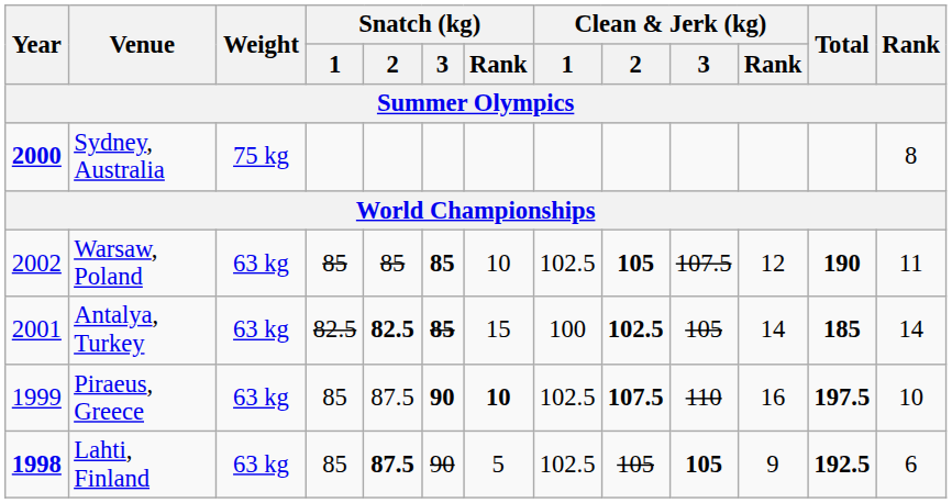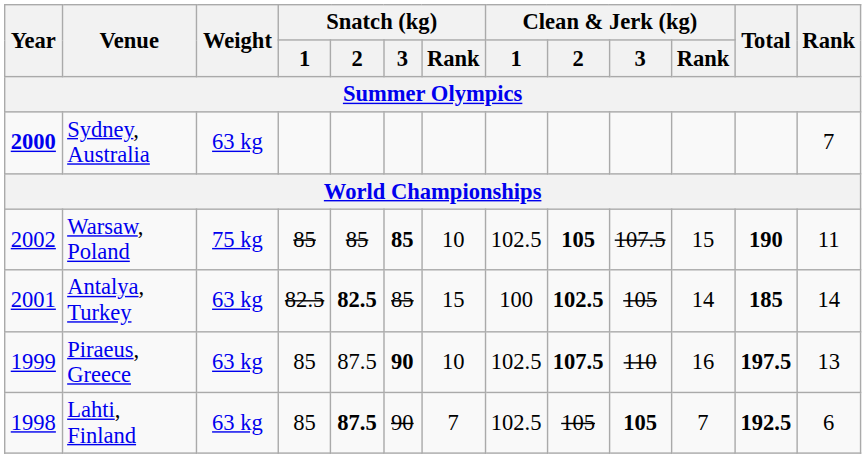 <table class="wikitable" style="text-align:center;">
 <tr>
 <th rowspan=2 width=40>Year</th>
 <th rowspan=2 width=250>Venue</th>
 <th rowspan=2 width=60>Weight</th>
 <th colspan=4>Snatch (kg)</th>
 <th colspan=4>Clean & Jerk (kg)</th>
 <th rowspan=2 width=40>Total</th>
 <th rowspan=2 width=40>Rank</th>
 </tr>
 <tr>
 <th width=40>1</th>
 <th width=40>2</th>
 <th width=40>3</th>
 <th width=40>Rank</th>
 <th width=40>1</th>
 <th width=40>2</th>
 <th width=40>3</th>
 <th width=40>Rank</th>
 </tr>
 <tr>
 <th colspan=13><a href='#'>Summer Olympics</a></th>
 </tr>
 <tr>
 <td><strong><a href='#'>2000</a></strong></td>
 <td align=left> <a href='#'>Sydney</a>, <a href='#'>Australia</a></td>
-<td><a href='#'>75 kg</a></td>
+<td><a href='#'>63 kg</a></td>
 <td></td>
 <td></td>
 <td></td>
 <td></td>
 <td></td>
 <td></td>
 <td></td>
 <td></td>
 <td></td>
-<td>8</td>
+<td>7</td>
 </tr>
 <tr>
 <th colspan=13><a href='#'>World Championships</a></th>
 </tr>
 <tr>
 <td><a href='#'>2002</a></td>
 <td align=left> <a href='#'>Warsaw</a>, <a href='#'>Poland</a></td>
-<td><a href='#'>63 kg</a></td>
+<td><a href='#'>75 kg</a></td>
 <td><s>85 </s></td>
 <td><s>85 </s></td>
 <td><strong>85</strong></td>
 <td>10</td>
 <td>102.5</td>
 <td><strong>105</strong></td>
 <td><s>107.5 </s></td>
-<td>12</td>
+<td>15</td>
 <td><strong>190</strong></td>
 <td>11</td>
 </tr>
 <tr>
 <td><a href='#'>2001</a></td>
 <td align=left> <a href='#'>Antalya</a>, <a href='#'>Turkey</a></td>
 <td><a href='#'>63 kg</a></td>
 <td><s>82.5 </s></td>
 <td><strong>82.5</strong></td>
-<td><strong><s>85 </s></strong></td>
+<td><s>85 </s></td>
 <td>15</td>
 <td>100</td>
 <td><strong>102.5</strong></td>
 <td><s>105 </s></td>
 <td>14</td>
 <td><strong>185</strong></td>
 <td>14</td>
 </tr>
 <tr>
 <td><a href='#'>1999</a></td>
 <td align=left> <a href='#'>Piraeus</a>, <a href='#'>Greece</a></td>
 <td><a href='#'>63 kg</a></td>
 <td>85</td>
 <td>87.5</td>
 <td><strong>90</strong></td>
-<td><strong>10</strong></td>
+<td>10</td>
 <td>102.5</td>
 <td><strong>107.5</strong></td>
 <td><s>110 </s></td>
 <td>16</td>
 <td><strong>197.5</strong></td>
-<td>10</td>
+<td>13</td>
 </tr>
 <tr>
-<td><strong><a href='#'>1998</a></strong></td>
+<td><a href='#'>1998</a></td>
 <td align=left> <a href='#'>Lahti</a>, <a href='#'>Finland</a></td>
 <td><a href='#'>63 kg</a></td>
 <td>85</td>
 <td><strong>87.5</strong></td>
 <td><s>90 </s></td>
-<td>5</td>
+<td>7</td>
 <td>102.5</td>
 <td><s>105 </s></td>
 <td><strong>105</strong></td>
-<td>9</td>
+<td>7</td>
 <td><strong>192.5</strong></td>
 <td>6</td>
 </tr>
 </table>
